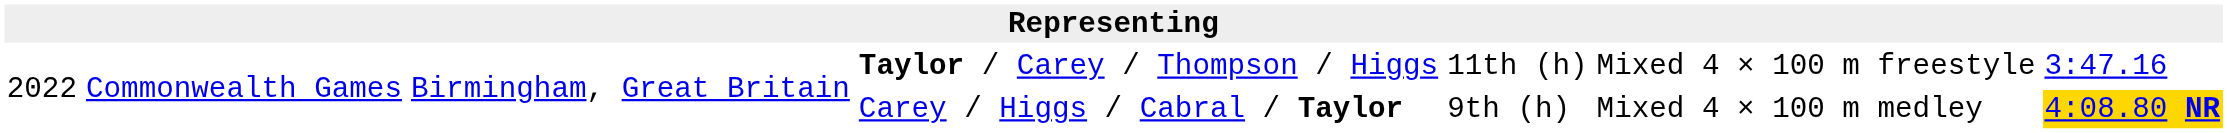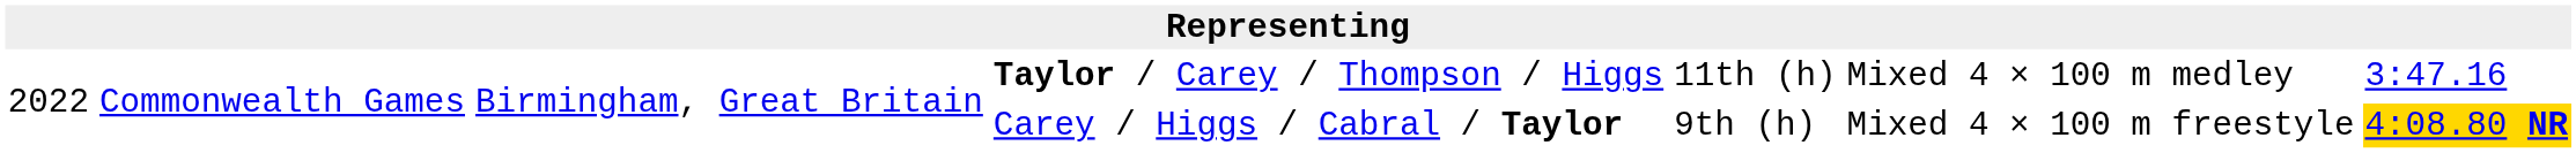 <table>
 <tr>
 <th bgcolor="#eeeeee" colspan="7">Representing </th>
 </tr>
 <tr>
 <td rowspan=2>2022</td>
 <td rowspan=2><a href='#'>Commonwealth Games</a></td>
 <td rowspan=2 align=left> <a href='#'>Birmingham</a>, <a href='#'>Great Britain</a></td>
 <td><strong>Taylor</strong> / <a href='#'>Carey</a> / <a href='#'>Thompson</a> / <a href='#'>Higgs</a></td>
 <td>11th (h)</td>
-<td>Mixed 4 × 100 m freestyle</td>
+<td>Mixed 4 × 100 m medley</td>
 <td><a href='#'>3:47.16</a></td>
 </tr>
 <tr>
 <td><a href='#'>Carey</a> / <a href='#'>Higgs</a> / <a href='#'>Cabral</a> / <strong>Taylor</strong></td>
 <td>9th (h)</td>
-<td>Mixed 4 × 100 m medley</td>
+<td>Mixed 4 × 100 m freestyle</td>
 <td style="background: gold;"><a href='#'>4:08.80</a> <strong><a href='#'>NR</a></strong></td>
 </tr>
 </table>
